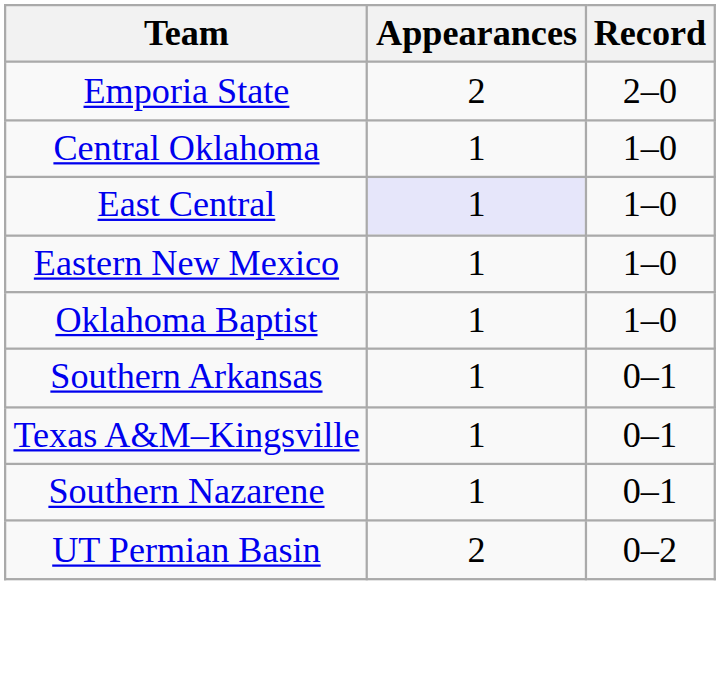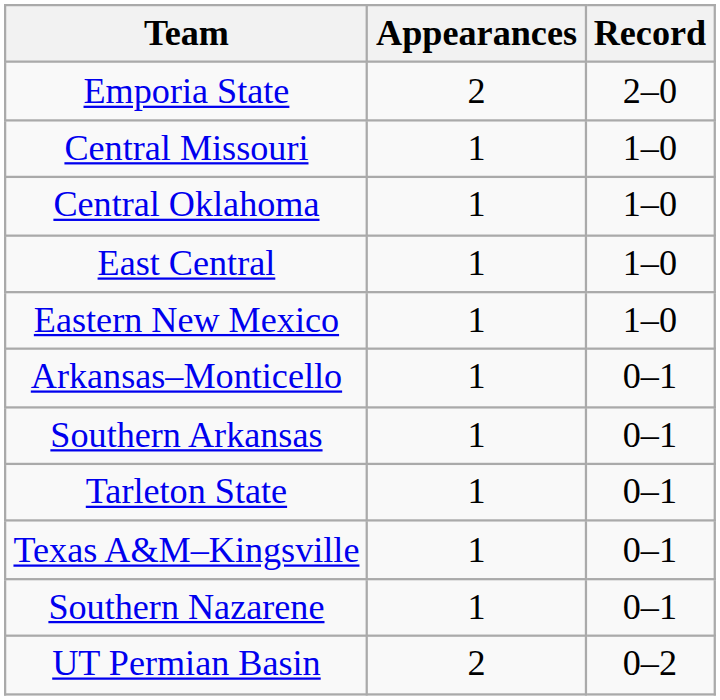 <table class = "wikitable sortable" style="text-align:center">
 <tr>
 <th>Team</th>
 <th>Appearances</th>
 <th>Record</th>
 </tr>
 <tr>
 <td><a href='#'>Emporia State</a></td>
 <td>2</td>
 <td>2–0</td>
 </tr>
 <tr>
+<td><a href='#'>Central Missouri</a></td>
+<td>1</td>
+<td>1–0</td>
+</tr>
+<tr>
 <td><a href='#'>Central Oklahoma</a></td>
 <td>1</td>
 <td>1–0</td>
 </tr>
 <tr>
 <td><a href='#'>East Central</a></td>
-<td style="background: lavender;">1</td>
+<td>1</td>
 <td>1–0</td>
 </tr>
 <tr>
 <td><a href='#'>Eastern New Mexico</a></td>
 <td>1</td>
 <td>1–0</td>
 </tr>
 <tr>
-<td><a href='#'>Oklahoma Baptist</a></td>
+<td><a href='#'>Arkansas–Monticello</a></td>
 <td>1</td>
-<td>1–0</td>
+<td>0–1</td>
 </tr>
 <tr>
 <td><a href='#'>Southern Arkansas</a></td>
+<td>1</td>
+<td>0–1</td>
+</tr>
+<tr>
+<td><a href='#'>Tarleton State</a></td>
 <td>1</td>
 <td>0–1</td>
 </tr>
 <tr>
 <td><a href='#'>Texas A&M–Kingsville</a></td>
 <td>1</td>
 <td>0–1</td>
 </tr>
 <tr>
 <td><a href='#'>Southern Nazarene</a></td>
 <td>1</td>
 <td>0–1</td>
 </tr>
 <tr>
 <td><a href='#'>UT Permian Basin</a></td>
 <td>2</td>
 <td>0–2</td>
 </tr>
 </table>
